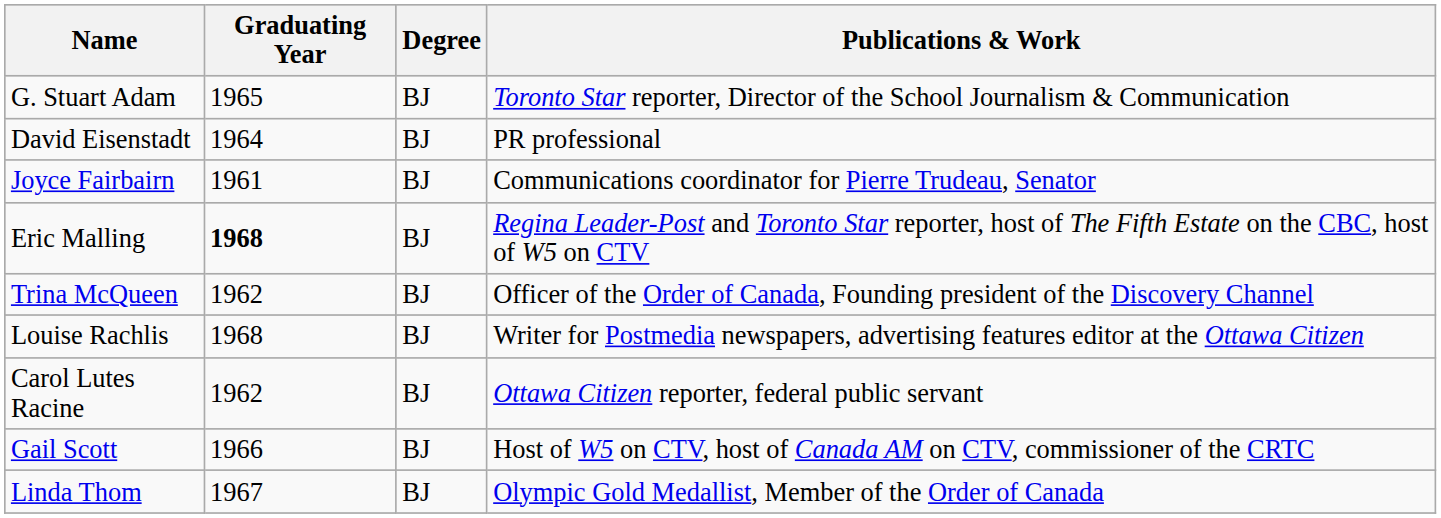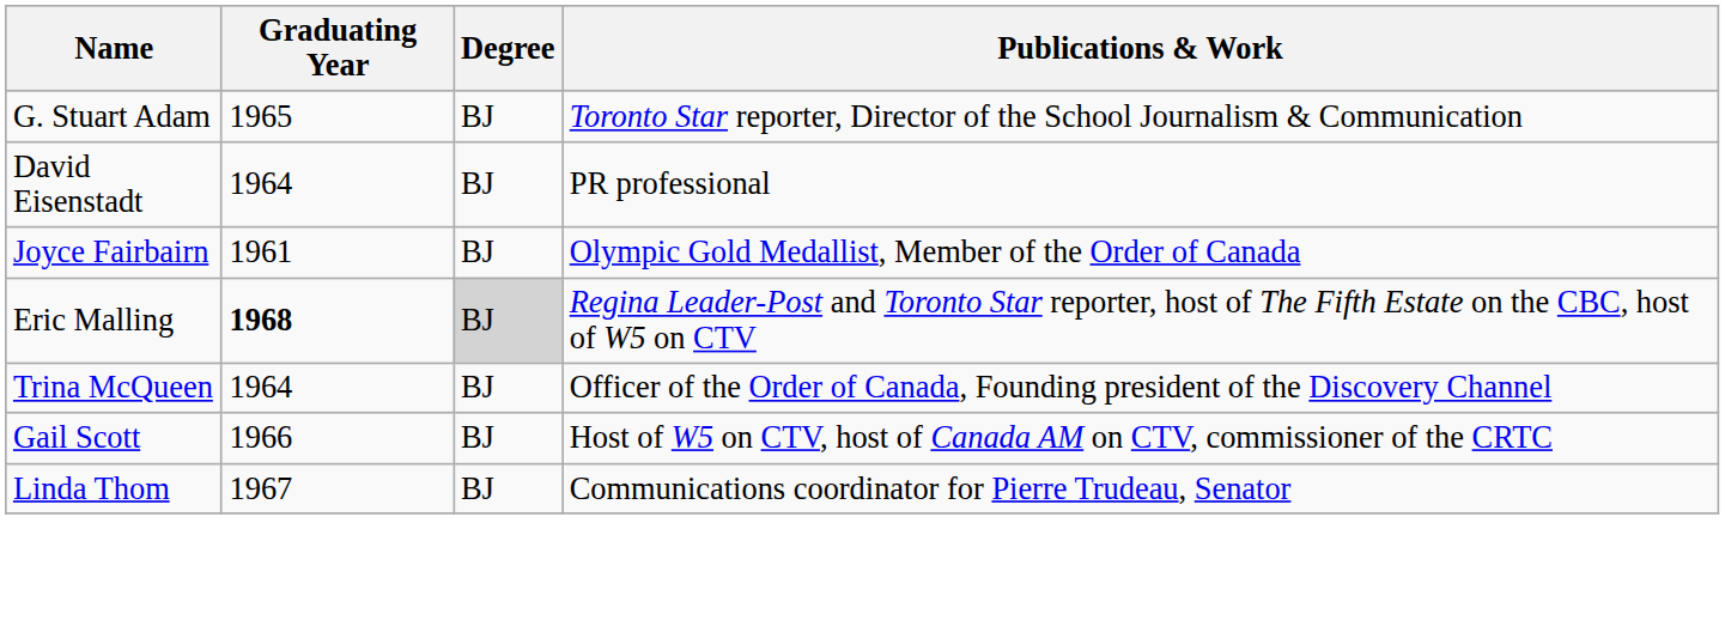 <table class="wikitable">
 <tr>
 <th>Name</th>
 <th>Graduating Year</th>
 <th>Degree</th>
 <th>Publications & Work</th>
 </tr>
 <tr>
 <td>G. Stuart Adam</td>
 <td>1965</td>
 <td>BJ</td>
 <td><em><a href='#'>Toronto Star</a></em> reporter, Director of the School Journalism & Communication</td>
 </tr>
 <tr>
 <td>David Eisenstadt</td>
 <td>1964</td>
 <td>BJ</td>
 <td>PR professional</td>
 </tr>
 <tr>
 <td><a href='#'>Joyce Fairbairn</a></td>
 <td>1961</td>
 <td>BJ</td>
-<td>Communications coordinator for <a href='#'>Pierre Trudeau</a>, <a href='#'>Senator</a></td>
+<td><a href='#'>Olympic Gold Medallist</a>, Member of the <a href='#'>Order of Canada</a></td>
 </tr>
 <tr>
 <td>Eric Malling</td>
 <td><strong>1968</strong></td>
-<td>BJ</td>
+<td style="background: lightgrey;">BJ</td>
 <td><em><a href='#'>Regina Leader-Post</a></em> and <em><a href='#'>Toronto Star</a></em> reporter, host of <em>The Fifth Estate</em> on the <a href='#'>CBC</a>, host of <em>W5</em> on <a href='#'>CTV</a></td>
 </tr>
 <tr>
 <td><a href='#'>Trina McQueen</a></td>
-<td>1962</td>
+<td>1964</td>
 <td>BJ</td>
 <td>Officer of the <a href='#'>Order of Canada</a>, Founding president of the <a href='#'>Discovery Channel</a></td>
-</tr>
-<tr>
-<td>Louise Rachlis</td>
-<td>1968</td>
-<td>BJ</td>
-<td>Writer for <a href='#'>Postmedia</a> newspapers, advertising features editor at the <em><a href='#'>Ottawa Citizen</a></em></td>
-</tr>
-<tr>
-<td>Carol Lutes Racine</td>
-<td>1962</td>
-<td>BJ</td>
-<td><em><a href='#'>Ottawa Citizen</a></em> reporter, federal public servant</td>
 </tr>
 <tr>
 <td><a href='#'>Gail Scott</a></td>
 <td>1966</td>
 <td>BJ</td>
 <td>Host of <em><a href='#'>W5</a></em> on <a href='#'>CTV</a>, host of <em><a href='#'>Canada AM</a></em> on <a href='#'>CTV</a>, commissioner of the <a href='#'>CRTC</a></td>
 </tr>
 <tr>
 <td><a href='#'>Linda Thom</a></td>
 <td>1967</td>
 <td>BJ</td>
-<td><a href='#'>Olympic Gold Medallist</a>, Member of the <a href='#'>Order of Canada</a></td>
+<td>Communications coordinator for <a href='#'>Pierre Trudeau</a>, <a href='#'>Senator</a></td>
 </tr>
 </table>
